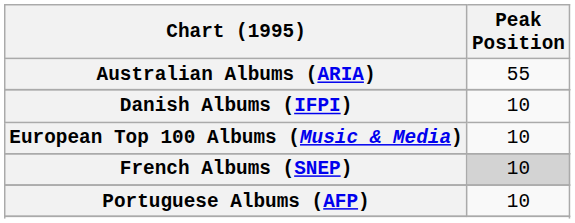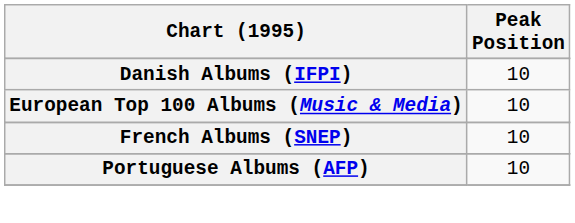 <table class="wikitable sortable plainrowheaders">
 <tr>
 <th scope="col">Chart (1995)</th>
 <th scope="col">Peak<br>Position</th>
-</tr>
-<tr>
-<th scope="row">Australian Albums (<a href='#'>ARIA</a>)</th>
-<td style="text-align:center;">55</td>
 </tr>
 <tr>
 </tr>
 <tr>
 </tr>
 <tr>
 </tr>
 <tr>
 <th scope="row">Danish Albums (<a href='#'>IFPI</a>)</th>
 <td style="text-align:center;">10</td>
 </tr>
 <tr>
 <th scope="row">European Top 100 Albums (<em><a href='#'>Music & Media</a></em>)</th>
 <td align="center">10</td>
 </tr>
 <tr>
 </tr>
 <tr>
 <th scope="row">French Albums (<a href='#'>SNEP</a>)</th>
-<td align="center" style="background: lightgrey;">10</td>
+<td align="center">10</td>
 </tr>
 <tr>
 </tr>
 <tr>
 </tr>
 <tr>
 </tr>
 <tr>
 </tr>
 <tr>
 <th scope="row">Portuguese Albums (<a href='#'>AFP</a>)</th>
 <td align="center">10</td>
 </tr>
 <tr>
 </tr>
 <tr>
 </tr>
 <tr>
 </tr>
 <tr>
 </tr>
 <tr>
 </tr>
 </table>
